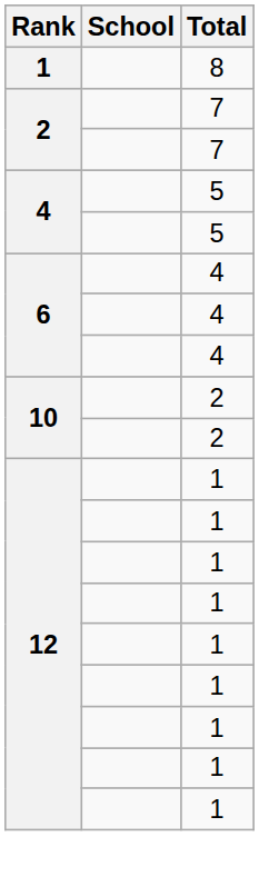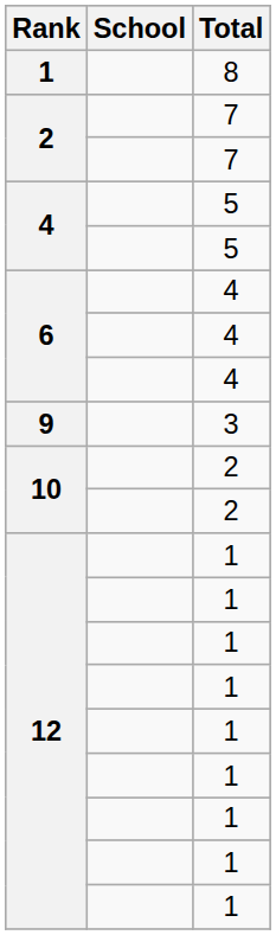 <table class="wikitable sortable"  style="font-size:90%; text-align: center;">
 <tr>
 <th>Rank</th>
 <th>School</th>
 <th>Total</th>
 </tr>
 <tr>
 <th>1</th>
 <td style=><strong><a href='#'></a></strong></td>
 <td>8</td>
 </tr>
 <tr>
 <th rowspan="2">2</th>
 <td style=><strong><a href='#'></a></strong></td>
 <td>7</td>
 </tr>
 <tr>
 <td style=><strong><a href='#'></a></strong></td>
 <td>7</td>
 </tr>
 <tr>
 <th rowspan="2">4</th>
 <td style=><strong><a href='#'></a></strong></td>
 <td>5</td>
 </tr>
 <tr>
 <td style=><strong><a href='#'></a></strong></td>
 <td>5</td>
 </tr>
 <tr>
 <th rowspan="3">6</th>
 <td style=><strong><a href='#'></a></strong></td>
 <td>4</td>
 </tr>
 <tr>
 <td style=><strong><a href='#'></a></strong></td>
 <td>4</td>
 </tr>
 <tr>
 <td style=><strong><a href='#'></a></strong></td>
 <td>4</td>
+</tr>
+<tr>
+<th rowspan="1">9</th>
+<td style=><strong><a href='#'></a></strong></td>
+<td>3</td>
 </tr>
 <tr>
 <th rowspan="2">10</th>
 <td style=><strong><a href='#'></a></strong></td>
 <td>2</td>
 </tr>
 <tr>
 <td style=><strong><a href='#'></a></strong></td>
 <td>2</td>
 </tr>
 <tr>
 <th rowspan="9">12</th>
 <td style=><strong><a href='#'></a></strong></td>
 <td>1</td>
 </tr>
 <tr>
 <td style=><strong><a href='#'></a></strong></td>
 <td>1</td>
 </tr>
 <tr>
 <td style=><strong><a href='#'></a></strong></td>
 <td>1</td>
 </tr>
 <tr>
 <td style=><strong><a href='#'></a></strong></td>
 <td>1</td>
 </tr>
 <tr>
 <td style=><strong><a href='#'></a></strong></td>
 <td>1</td>
 </tr>
 <tr>
 <td style=><strong><a href='#'></a></strong></td>
 <td>1</td>
 </tr>
 <tr>
 <td style=><strong><a href='#'></a></strong></td>
 <td>1</td>
 </tr>
 <tr>
 <td style=><strong><a href='#'></a></strong></td>
 <td>1</td>
 </tr>
 <tr>
 <td style=><strong><a href='#'></a></strong></td>
 <td>1</td>
 </tr>
 </table>
